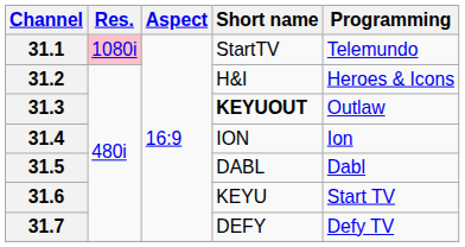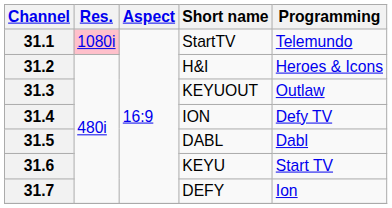 <table class="wikitable">
 <tr>
 <th scope="col"><a href='#'>Channel</a></th>
 <th scope="col"><a href='#'>Res.</a></th>
 <th scope="col"><a href='#'>Aspect</a></th>
 <th scope="col">Short name</th>
 <th scope="col">Programming</th>
 </tr>
 <tr>
 <th scope="row">31.1</th>
 <td style="background: pink;"><a href='#'>1080i</a></td>
 <td rowspan="7"><a href='#'>16:9</a></td>
 <td>StartTV</td>
 <td><a href='#'>Telemundo</a></td>
 </tr>
 <tr>
 <th scope="row">31.2</th>
 <td rowspan="6"><a href='#'>480i</a></td>
 <td>H&I</td>
 <td><a href='#'>Heroes & Icons</a></td>
 </tr>
 <tr>
 <th scope="row">31.3</th>
-<td><strong>KEYUOUT</strong></td>
+<td>KEYUOUT</td>
 <td><a href='#'>Outlaw</a></td>
 </tr>
 <tr>
 <th scope="row">31.4</th>
 <td>ION</td>
-<td><a href='#'>Ion</a></td>
+<td><a href='#'>Defy TV</a></td>
 </tr>
 <tr>
 <th scope="row">31.5</th>
 <td>DABL</td>
 <td><a href='#'>Dabl</a></td>
 </tr>
 <tr>
 <th scope="row">31.6</th>
 <td>KEYU</td>
 <td><a href='#'>Start TV</a></td>
 </tr>
 <tr>
 <th scope="row">31.7</th>
 <td>DEFY</td>
-<td><a href='#'>Defy TV</a></td>
+<td><a href='#'>Ion</a></td>
 </tr>
 <tr>
 </tr>
 </table>
